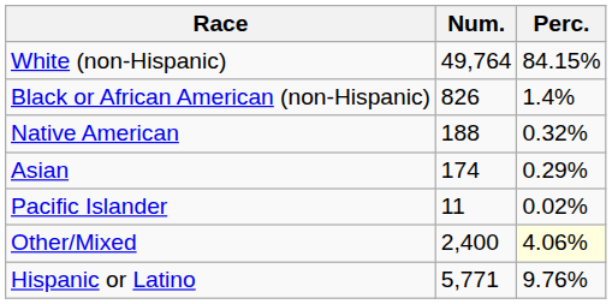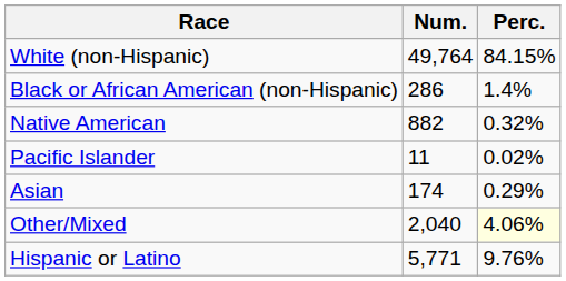 <table class="wikitable">
 <tr>
 <th>Race</th>
 <th>Num.</th>
 <th>Perc.</th>
 </tr>
 <tr>
 <td><a href='#'>White</a> (non-Hispanic)</td>
 <td>49,764</td>
 <td>84.15%</td>
 </tr>
 <tr>
 <td><a href='#'>Black or African American</a> (non-Hispanic)</td>
-<td>826</td>
+<td>286</td>
 <td>1.4%</td>
 </tr>
 <tr>
 <td><a href='#'>Native American</a></td>
-<td>188</td>
+<td>882</td>
 <td>0.32%</td>
+</tr>
+<tr>
+<td><a href='#'>Pacific Islander</a></td>
+<td>11</td>
+<td>0.02%</td>
 </tr>
 <tr>
 <td><a href='#'>Asian</a></td>
 <td>174</td>
 <td>0.29%</td>
 </tr>
 <tr>
-<td><a href='#'>Pacific Islander</a></td>
-<td>11</td>
-<td>0.02%</td>
-</tr>
-<tr>
 <td><a href='#'>Other/Mixed</a></td>
-<td>2,400</td>
+<td>2,040</td>
 <td style="background: lightyellow;">4.06%</td>
 </tr>
 <tr>
 <td><a href='#'>Hispanic</a> or <a href='#'>Latino</a></td>
 <td>5,771</td>
 <td>9.76%</td>
 </tr>
 </table>
